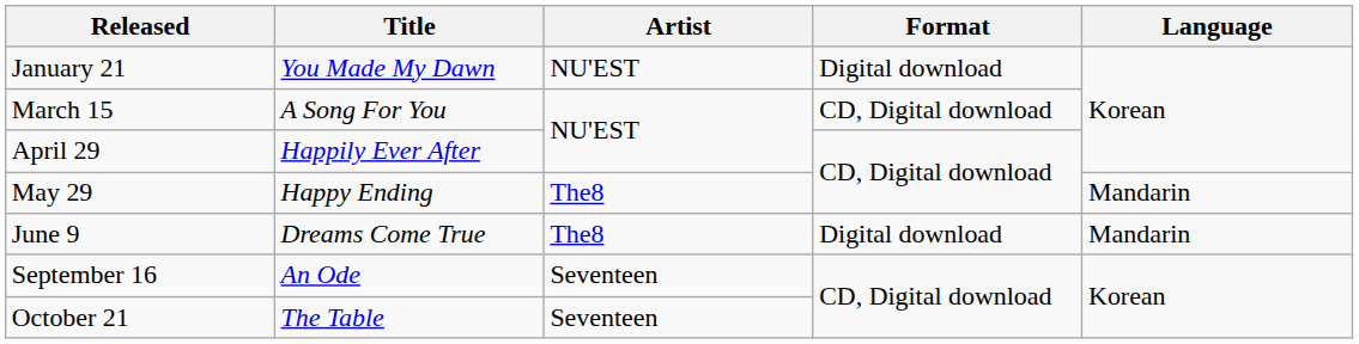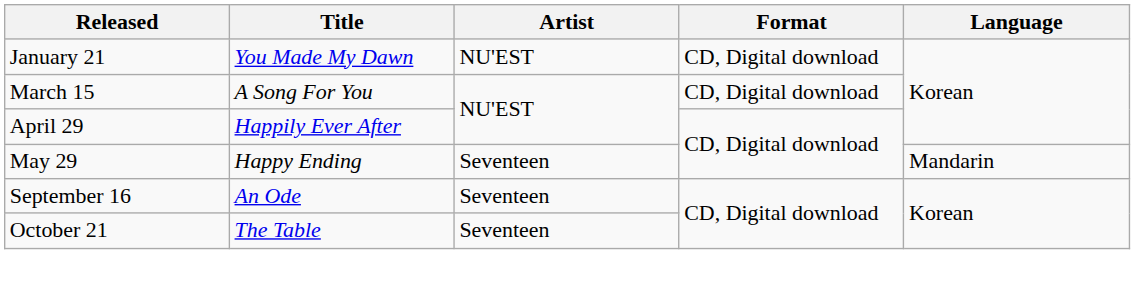 <table class="wikitable sortable" align="left center" style="width:65%;">
 <tr>
 <th style="width:20%;">Released</th>
 <th style="width:20%;">Title</th>
 <th style="width:20%;">Artist</th>
 <th style="width:20%;">Format</th>
 <th style="width:20%;">Language</th>
 </tr>
 <tr>
 <td>January 21</td>
 <td><em><a href='#'>You Made My Dawn</a></em></td>
 <td rowspan="1">NU'EST</td>
-<td>Digital download</td>
+<td>CD, Digital download</td>
 <td rowspan="3">Korean</td>
 </tr>
 <tr>
 <td>March 15</td>
 <td><em>A Song For You</em></td>
 <td rowspan="2">NU'EST</td>
 <td>CD, Digital download</td>
 </tr>
 <tr>
 <td>April 29</td>
 <td><em><a href='#'>Happily Ever After</a></em></td>
 <td rowspan="2">CD, Digital download</td>
 </tr>
 <tr>
 <td>May 29</td>
 <td><em>Happy Ending</em></td>
-<td><a href='#'>The8</a></td>
-<td>Mandarin</td>
-</tr>
-<tr>
-<td>June 9</td>
-<td><em>Dreams Come True</em></td>
-<td><a href='#'>The8</a></td>
-<td>Digital download</td>
+<td>Seventeen</td>
 <td>Mandarin</td>
 </tr>
 <tr>
 <td>September 16</td>
 <td><em><a href='#'>An Ode</a></em></td>
 <td>Seventeen</td>
 <td rowspan="2">CD, Digital download</td>
 <td rowspan="2">Korean</td>
 </tr>
 <tr>
 <td>October 21</td>
 <td><em><a href='#'>The Table</a></em></td>
 <td>Seventeen</td>
 </tr>
 </table>
